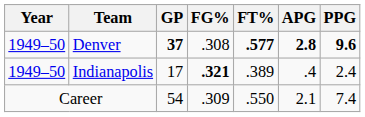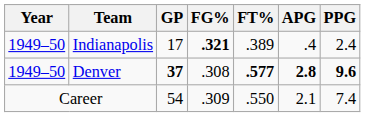 <table class="wikitable sortable" style="font-size:95%; text-align:right;">
 <tr>
 <th>Year</th>
 <th>Team</th>
 <th>GP</th>
 <th>FG%</th>
 <th>FT%</th>
 <th>APG</th>
 <th>PPG</th>
 </tr>
 <tr>
 <td style="text-align:left;"><a href='#'>1949–50</a></td>
+<td style="text-align:left;"><a href='#'>Indianapolis</a></td>
+<td>17</td>
+<td><strong>.321</strong></td>
+<td>.389</td>
+<td>.4</td>
+<td>2.4</td>
+</tr>
+<tr>
+<td style="text-align:left;"><a href='#'>1949–50</a></td>
 <td style="text-align:left;"><a href='#'>Denver</a></td>
 <td><strong>37</strong></td>
 <td>.308</td>
 <td><strong>.577</strong></td>
 <td><strong>2.8</strong></td>
 <td><strong>9.6</strong></td>
-</tr>
-<tr>
-<td style="text-align:left;"><a href='#'>1949–50</a></td>
-<td style="text-align:left;"><a href='#'>Indianapolis</a></td>
-<td>17</td>
-<td><strong>.321</strong></td>
-<td>.389</td>
-<td>.4</td>
-<td>2.4</td>
 </tr>
 <tr>
 <td colspan="2" style="text-align:center;">Career</td>
 <td>54</td>
 <td>.309</td>
 <td>.550</td>
 <td>2.1</td>
 <td>7.4</td>
 </tr>
 </table>
